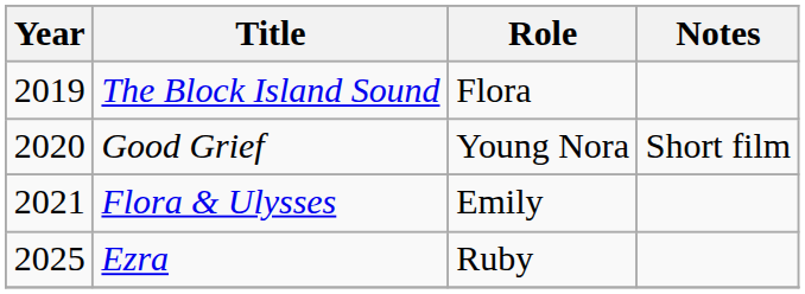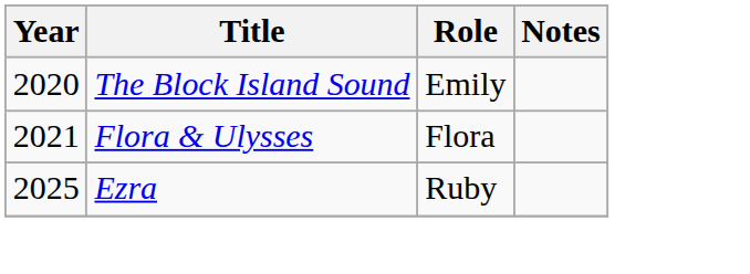 <table class="wikitable sortable">
 <tr>
 <th>Year</th>
 <th>Title</th>
 <th>Role</th>
 <th class="unsortable">Notes</th>
 </tr>
 <tr>
-<td>2019</td>
+<td>2020</td>
 <td><em><a href='#'>The Block Island Sound</a></em></td>
-<td>Flora</td>
+<td>Emily</td>
 <td></td>
-</tr>
-<tr>
-<td>2020</td>
-<td><em>Good Grief</em></td>
-<td>Young Nora</td>
-<td>Short film</td>
 </tr>
 <tr>
 <td>2021</td>
 <td><em><a href='#'>Flora & Ulysses</a></em></td>
-<td>Emily</td>
+<td>Flora</td>
 <td></td>
 </tr>
 <tr>
 <td>2025</td>
 <td><em><a href='#'>Ezra</a></em></td>
 <td>Ruby</td>
 <td></td>
 </tr>
 <tr>
 </tr>
 </table>
